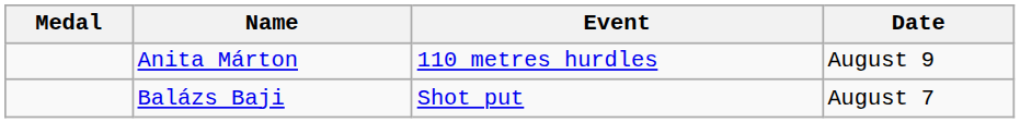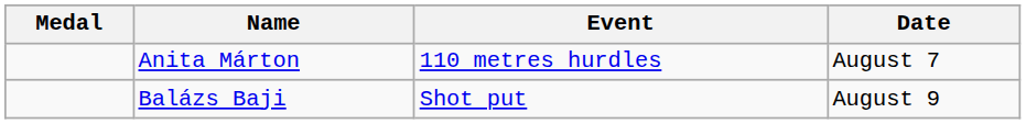 <table class="wikitable" style="font-size:90%" width=60%>
 <tr>
 <th>Medal</th>
 <th>Name</th>
 <th>Event</th>
 <th>Date</th>
 </tr>
 <tr>
 <td></td>
 <td><a href='#'>Anita Márton</a></td>
 <td><a href='#'>110 metres hurdles</a></td>
-<td>August 9</td>
+<td>August 7</td>
 </tr>
 <tr>
 <td></td>
 <td><a href='#'>Balázs Baji</a></td>
 <td><a href='#'>Shot put</a></td>
-<td>August 7</td>
+<td>August 9</td>
 </tr>
 </table>
